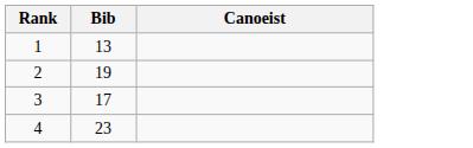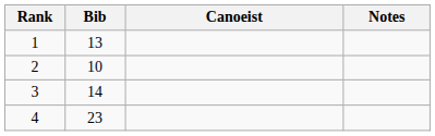 <table class="wikitable" style="font-size:90%; text-align:center">
 <tr>
 <th width="50">Rank</th>
 <th width="50">Bib</th>
 <th width="200">Canoeist</th>
+<th width="75">Notes</th>
 </tr>
 <tr>
 <td>1</td>
 <td>13</td>
 <td align="left"></td>
+<td></td>
 </tr>
 <tr>
 <td>2</td>
-<td>19</td>
+<td>10</td>
 <td align="left"></td>
+<td></td>
 </tr>
 <tr>
 <td>3</td>
-<td>17</td>
+<td>14</td>
 <td align="left"></td>
+<td></td>
 </tr>
 <tr>
 <td>4</td>
 <td>23</td>
 <td align="left"></td>
+<td></td>
 </tr>
 </table>
